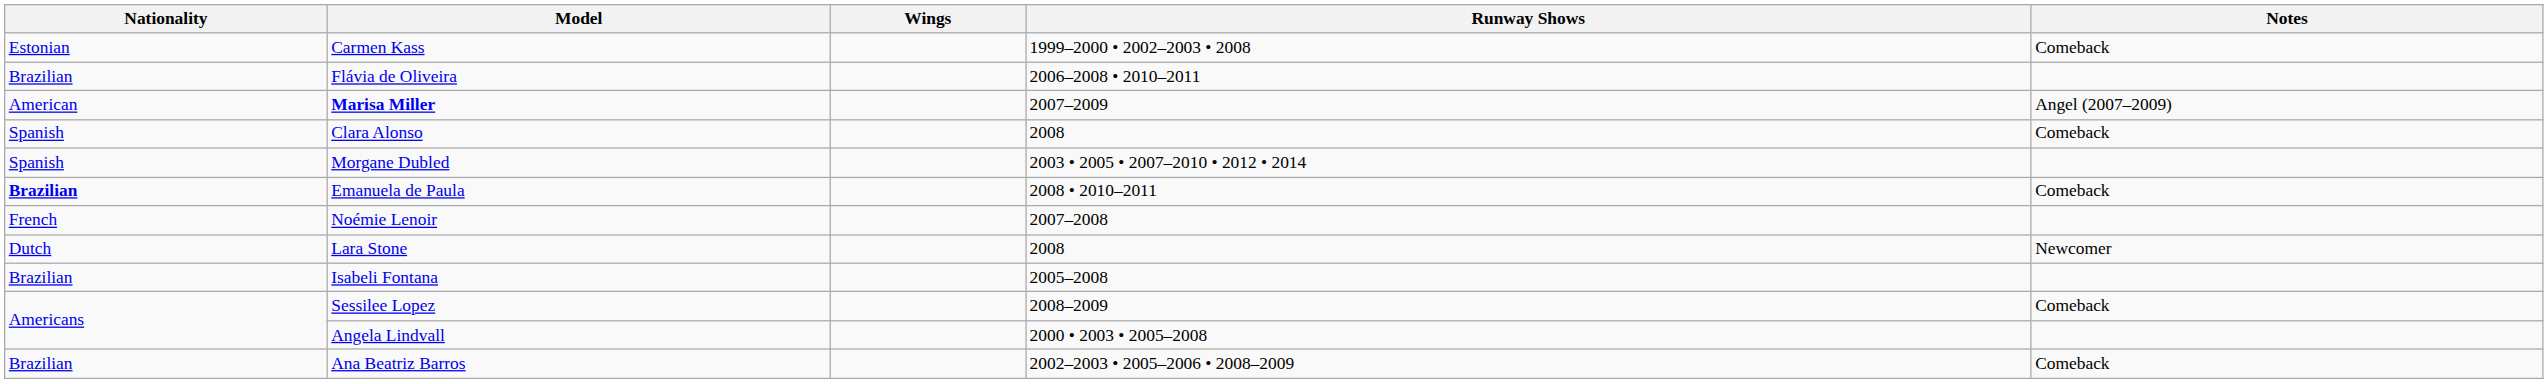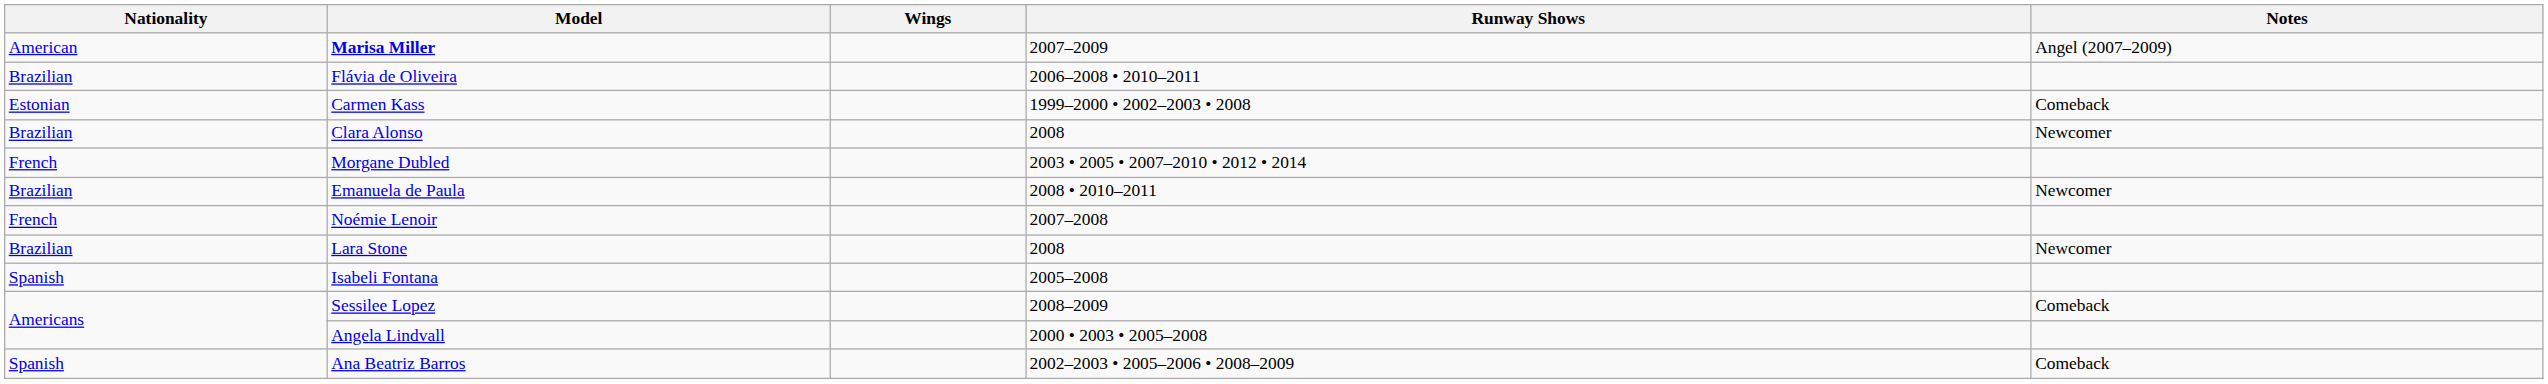 <table class="sortable wikitable"  style="font-size:85%; width:100%;">
 <tr>
 <th style="text-align:center;">Nationality<br></th>
 <th style="text-align:center;">Model<br></th>
 <th style="text-align:center;">Wings<br></th>
 <th style="text-align:center;">Runway Shows<br></th>
 <th style="text-align:center;">Notes</th>
+</tr>
+<tr>
+<td> <a href='#'>American</a></td>
+<td><strong><a href='#'>Marisa Miller</a></strong></td>
+<td></td>
+<td>2007–2009</td>
+<td> Angel (2007–2009)</td>
+</tr>
+<tr>
+<td> <a href='#'>Brazilian</a></td>
+<td><a href='#'>Flávia de Oliveira</a></td>
+<td></td>
+<td>2006–2008 • 2010–2011</td>
+<td></td>
 </tr>
 <tr>
 <td> <a href='#'>Estonian</a></td>
 <td><a href='#'>Carmen Kass</a></td>
 <td></td>
 <td>1999–2000 • 2002–2003 • 2008</td>
 <td>Comeback</td>
 </tr>
 <tr>
 <td> <a href='#'>Brazilian</a></td>
-<td><a href='#'>Flávia de Oliveira</a></td>
-<td></td>
-<td>2006–2008 • 2010–2011</td>
-<td></td>
-</tr>
-<tr>
-<td> <a href='#'>American</a></td>
-<td><strong><a href='#'>Marisa Miller</a></strong></td>
-<td></td>
-<td>2007–2009</td>
-<td> Angel (2007–2009)</td>
-</tr>
-<tr>
-<td> <a href='#'>Spanish</a></td>
 <td><a href='#'>Clara Alonso</a></td>
 <td></td>
 <td>2008</td>
-<td>Comeback</td>
+<td>Newcomer</td>
 </tr>
 <tr>
-<td> <a href='#'>Spanish</a></td>
+<td> <a href='#'>French</a></td>
 <td><a href='#'>Morgane Dubled</a></td>
 <td></td>
 <td>2003 • 2005 • 2007–2010 • 2012 • 2014</td>
 <td></td>
 </tr>
 <tr>
-<td><strong> <a href='#'>Brazilian</a></strong></td>
+<td> <a href='#'>Brazilian</a></td>
 <td><a href='#'>Emanuela de Paula</a></td>
 <td></td>
 <td>2008 • 2010–2011</td>
-<td>Comeback</td>
+<td>Newcomer</td>
 </tr>
 <tr>
 <td> <a href='#'>French</a></td>
 <td><a href='#'>Noémie Lenoir</a></td>
 <td></td>
 <td>2007–2008</td>
 <td></td>
 </tr>
 <tr>
-<td> <a href='#'>Dutch</a></td>
+<td> <a href='#'>Brazilian</a></td>
 <td><a href='#'>Lara Stone</a></td>
 <td></td>
 <td>2008</td>
 <td>Newcomer</td>
 </tr>
 <tr>
-<td> <a href='#'>Brazilian</a></td>
+<td> <a href='#'>Spanish</a></td>
 <td><a href='#'>Isabeli Fontana</a></td>
 <td></td>
 <td>2005–2008</td>
 <td></td>
 </tr>
 <tr>
 <td rowspan="2"> <a href='#'>Americans</a></td>
 <td><a href='#'>Sessilee Lopez</a></td>
 <td></td>
 <td>2008–2009</td>
 <td>Comeback</td>
 </tr>
 <tr>
 <td><a href='#'>Angela Lindvall</a></td>
 <td></td>
 <td>2000 • 2003 • 2005–2008</td>
 <td></td>
 </tr>
 <tr>
-<td> <a href='#'>Brazilian</a></td>
+<td> <a href='#'>Spanish</a></td>
 <td><a href='#'>Ana Beatriz Barros</a></td>
 <td></td>
 <td>2002–2003 • 2005–2006 • 2008–2009</td>
 <td>Comeback</td>
 </tr>
 </table>
